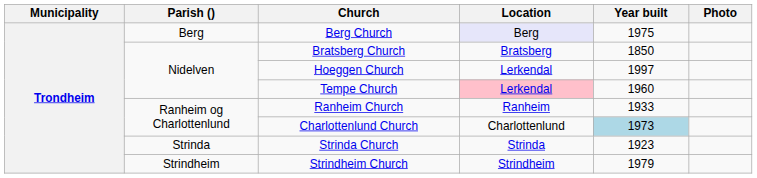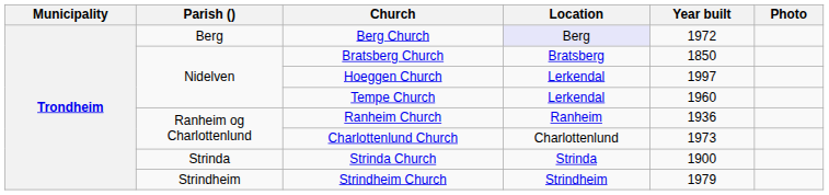 <table class="wikitable" style="width: 80%; text-align: center; ">
 <tr>
 <th>Municipality</th>
 <th>Parish ()</th>
 <th>Church</th>
 <th>Location</th>
 <th>Year built</th>
 <th>Photo</th>
 </tr>
 <tr>
 <th rowspan="8"><a href='#'>Trondheim</a></th>
 <td>Berg</td>
 <td><a href='#'>Berg Church</a></td>
 <td style="background: lavender;">Berg</td>
-<td>1975</td>
+<td>1972</td>
 <td></td>
 </tr>
 <tr>
 <td rowspan="3">Nidelven</td>
 <td><a href='#'>Bratsberg Church</a></td>
 <td><a href='#'>Bratsberg</a></td>
 <td>1850</td>
 <td></td>
 </tr>
 <tr>
 <td><a href='#'>Hoeggen Church</a></td>
 <td><a href='#'>Lerkendal</a></td>
 <td>1997</td>
 <td></td>
 </tr>
 <tr>
 <td><a href='#'>Tempe Church</a></td>
-<td style="background: pink;"><a href='#'>Lerkendal</a></td>
+<td><a href='#'>Lerkendal</a></td>
 <td>1960</td>
 <td></td>
 </tr>
 <tr>
 <td rowspan="2">Ranheim og<br>Charlottenlund</td>
 <td><a href='#'>Ranheim Church</a></td>
 <td><a href='#'>Ranheim</a></td>
-<td>1933</td>
+<td>1936</td>
 <td></td>
 </tr>
 <tr>
 <td><a href='#'>Charlottenlund Church</a></td>
 <td>Charlottenlund</td>
-<td style="background: lightblue;">1973</td>
+<td>1973</td>
 <td></td>
 </tr>
 <tr>
 <td>Strinda</td>
 <td><a href='#'>Strinda Church</a></td>
 <td><a href='#'>Strinda</a></td>
-<td>1923</td>
+<td>1900</td>
 <td></td>
 </tr>
 <tr>
 <td>Strindheim</td>
 <td><a href='#'>Strindheim Church</a></td>
 <td><a href='#'>Strindheim</a></td>
 <td>1979</td>
 <td></td>
 </tr>
 </table>
